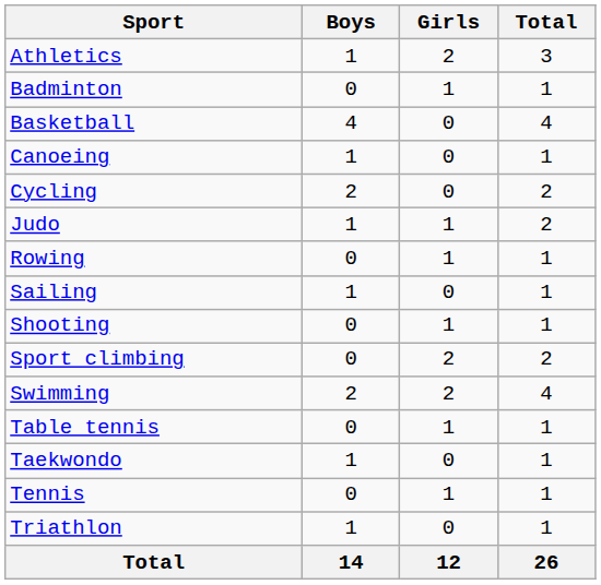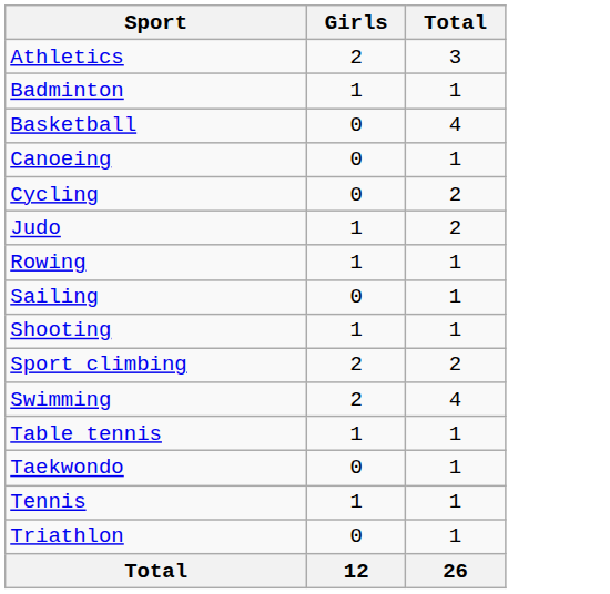 <table class="wikitable sortable" style="text-align:center;">
 <tr>
 <th width=180>Sport</th>
-<th width=55>Boys</th>
 <th width=55>Girls</th>
 <th width=55>Total</th>
 </tr>
 <tr>
 <td align=left><a href='#'>Athletics</a></td>
-<td>1</td>
 <td>2</td>
 <td>3</td>
 </tr>
 <tr>
 <td align=left><a href='#'>Badminton</a></td>
-<td>0</td>
 <td>1</td>
 <td>1</td>
 </tr>
 <tr>
 <td align=left><a href='#'>Basketball</a></td>
-<td>4</td>
 <td>0</td>
 <td>4</td>
 </tr>
 <tr>
 <td align=left><a href='#'>Canoeing</a></td>
-<td>1</td>
 <td>0</td>
 <td>1</td>
 </tr>
 <tr>
 <td align=left><a href='#'>Cycling</a></td>
-<td>2</td>
 <td>0</td>
 <td>2</td>
 </tr>
 <tr>
 <td align=left><a href='#'>Judo</a></td>
 <td>1</td>
-<td>1</td>
 <td>2</td>
 </tr>
 <tr>
 <td align=left><a href='#'>Rowing</a></td>
-<td>0</td>
 <td>1</td>
 <td>1</td>
 </tr>
 <tr>
 <td align=left><a href='#'>Sailing</a></td>
-<td>1</td>
 <td>0</td>
 <td>1</td>
 </tr>
 <tr>
 <td align=left><a href='#'>Shooting</a></td>
-<td>0</td>
 <td>1</td>
 <td>1</td>
 </tr>
 <tr>
 <td align=left><a href='#'>Sport climbing</a></td>
-<td>0</td>
 <td>2</td>
 <td>2</td>
 </tr>
 <tr>
 <td align=left><a href='#'>Swimming</a></td>
 <td>2</td>
-<td>2</td>
 <td>4</td>
 </tr>
 <tr>
 <td align=left><a href='#'>Table tennis</a></td>
-<td>0</td>
 <td>1</td>
 <td>1</td>
 </tr>
 <tr>
 <td align=left><a href='#'>Taekwondo</a></td>
-<td>1</td>
 <td>0</td>
 <td>1</td>
 </tr>
 <tr>
 <td align=left><a href='#'>Tennis</a></td>
-<td>0</td>
 <td>1</td>
 <td>1</td>
 </tr>
 <tr>
 <td align=left><a href='#'>Triathlon</a></td>
-<td>1</td>
 <td>0</td>
 <td>1</td>
 </tr>
 <tr class="sortbottom">
 <th>Total</th>
-<th>14</th>
 <th>12</th>
 <th>26</th>
 </tr>
 </table>
